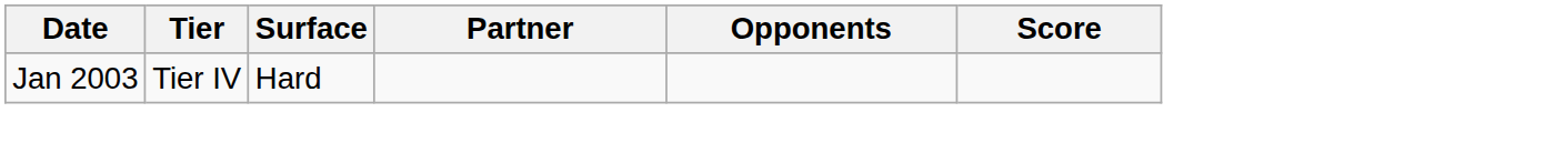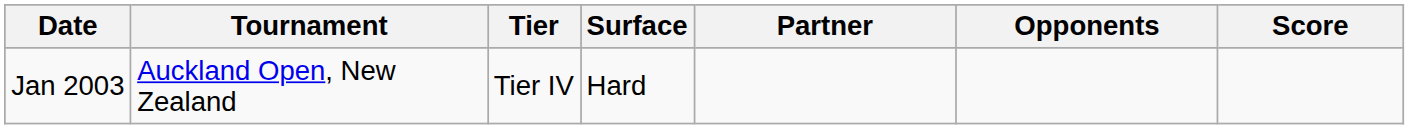 <table class="sortable wikitable">
 <tr>
 <th>Date</th>
+<th width=200>Tournament</th>
 <th>Tier</th>
 <th width=50>Surface</th>
 <th width=145>Partner</th>
 <th width=145>Opponents</th>
 <th width=100>Score</th>
 </tr>
 <tr>
 <td>Jan 2003</td>
+<td><a href='#'>Auckland Open</a>, New Zealand</td>
 <td>Tier IV</td>
 <td>Hard</td>
 <td></td>
 <td></td>
 <td></td>
 </tr>
 </table>
